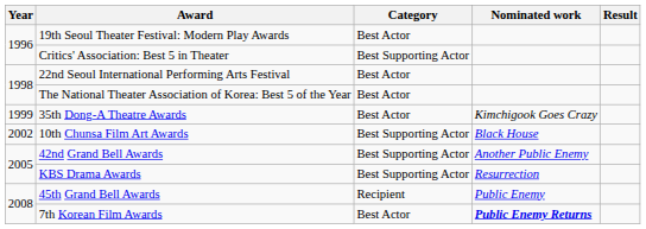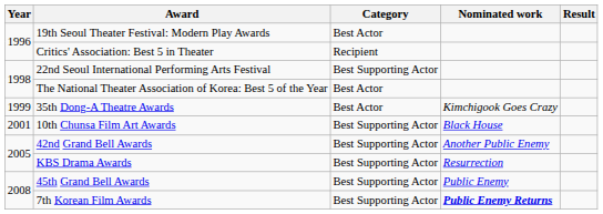 <table class="wikitable sortable">
 <tr>
 <th>Year</th>
 <th>Award</th>
 <th>Category</th>
 <th>Nominated work</th>
 <th>Result</th>
 </tr>
 <tr>
 <td rowspan=2>1996</td>
 <td>19th Seoul Theater Festival: Modern Play Awards</td>
 <td>Best Actor</td>
 <td></td>
 <td></td>
 </tr>
 <tr>
 <td>Critics' Association: Best 5 in Theater</td>
-<td>Best Supporting Actor</td>
+<td>Recipient</td>
 <td></td>
 <td></td>
 </tr>
 <tr>
 <td rowspan=2>1998</td>
 <td>22nd Seoul International Performing Arts Festival</td>
-<td>Best Actor</td>
+<td>Best Supporting Actor</td>
 <td></td>
 <td></td>
 </tr>
 <tr>
 <td>The National Theater Association of Korea: Best 5 of the Year</td>
 <td>Best Actor</td>
 <td></td>
 <td></td>
 </tr>
 <tr>
 <td>1999</td>
 <td>35th <a href='#'>Dong-A Theatre Awards</a></td>
 <td>Best Actor</td>
 <td><em>Kimchigook Goes Crazy</em></td>
 <td></td>
 </tr>
 <tr>
-<td>2002</td>
+<td>2001</td>
 <td>10th <a href='#'>Chunsa Film Art Awards</a></td>
 <td>Best Supporting Actor</td>
 <td><em><a href='#'>Black House</a></em></td>
 <td></td>
 </tr>
 <tr>
 <td rowspan=2>2005</td>
 <td><a href='#'>42nd</a> <a href='#'>Grand Bell Awards</a></td>
 <td>Best Supporting Actor</td>
 <td><em><a href='#'>Another Public Enemy</a></em></td>
 <td></td>
 </tr>
 <tr>
 <td><a href='#'>KBS Drama Awards</a></td>
 <td>Best Supporting Actor</td>
 <td><em><a href='#'>Resurrection</a></em></td>
 <td></td>
 </tr>
 <tr>
 <td rowspan=2>2008</td>
 <td><a href='#'>45th</a> <a href='#'>Grand Bell Awards</a></td>
-<td>Recipient</td>
+<td>Best Supporting Actor</td>
 <td><em><a href='#'>Public Enemy</a></em></td>
 <td></td>
 </tr>
 <tr>
 <td>7th <a href='#'>Korean Film Awards</a></td>
-<td>Best Actor</td>
+<td>Best Supporting Actor</td>
 <td><strong><em><a href='#'>Public Enemy Returns</a></em></strong></td>
 <td></td>
 </tr>
 </table>
